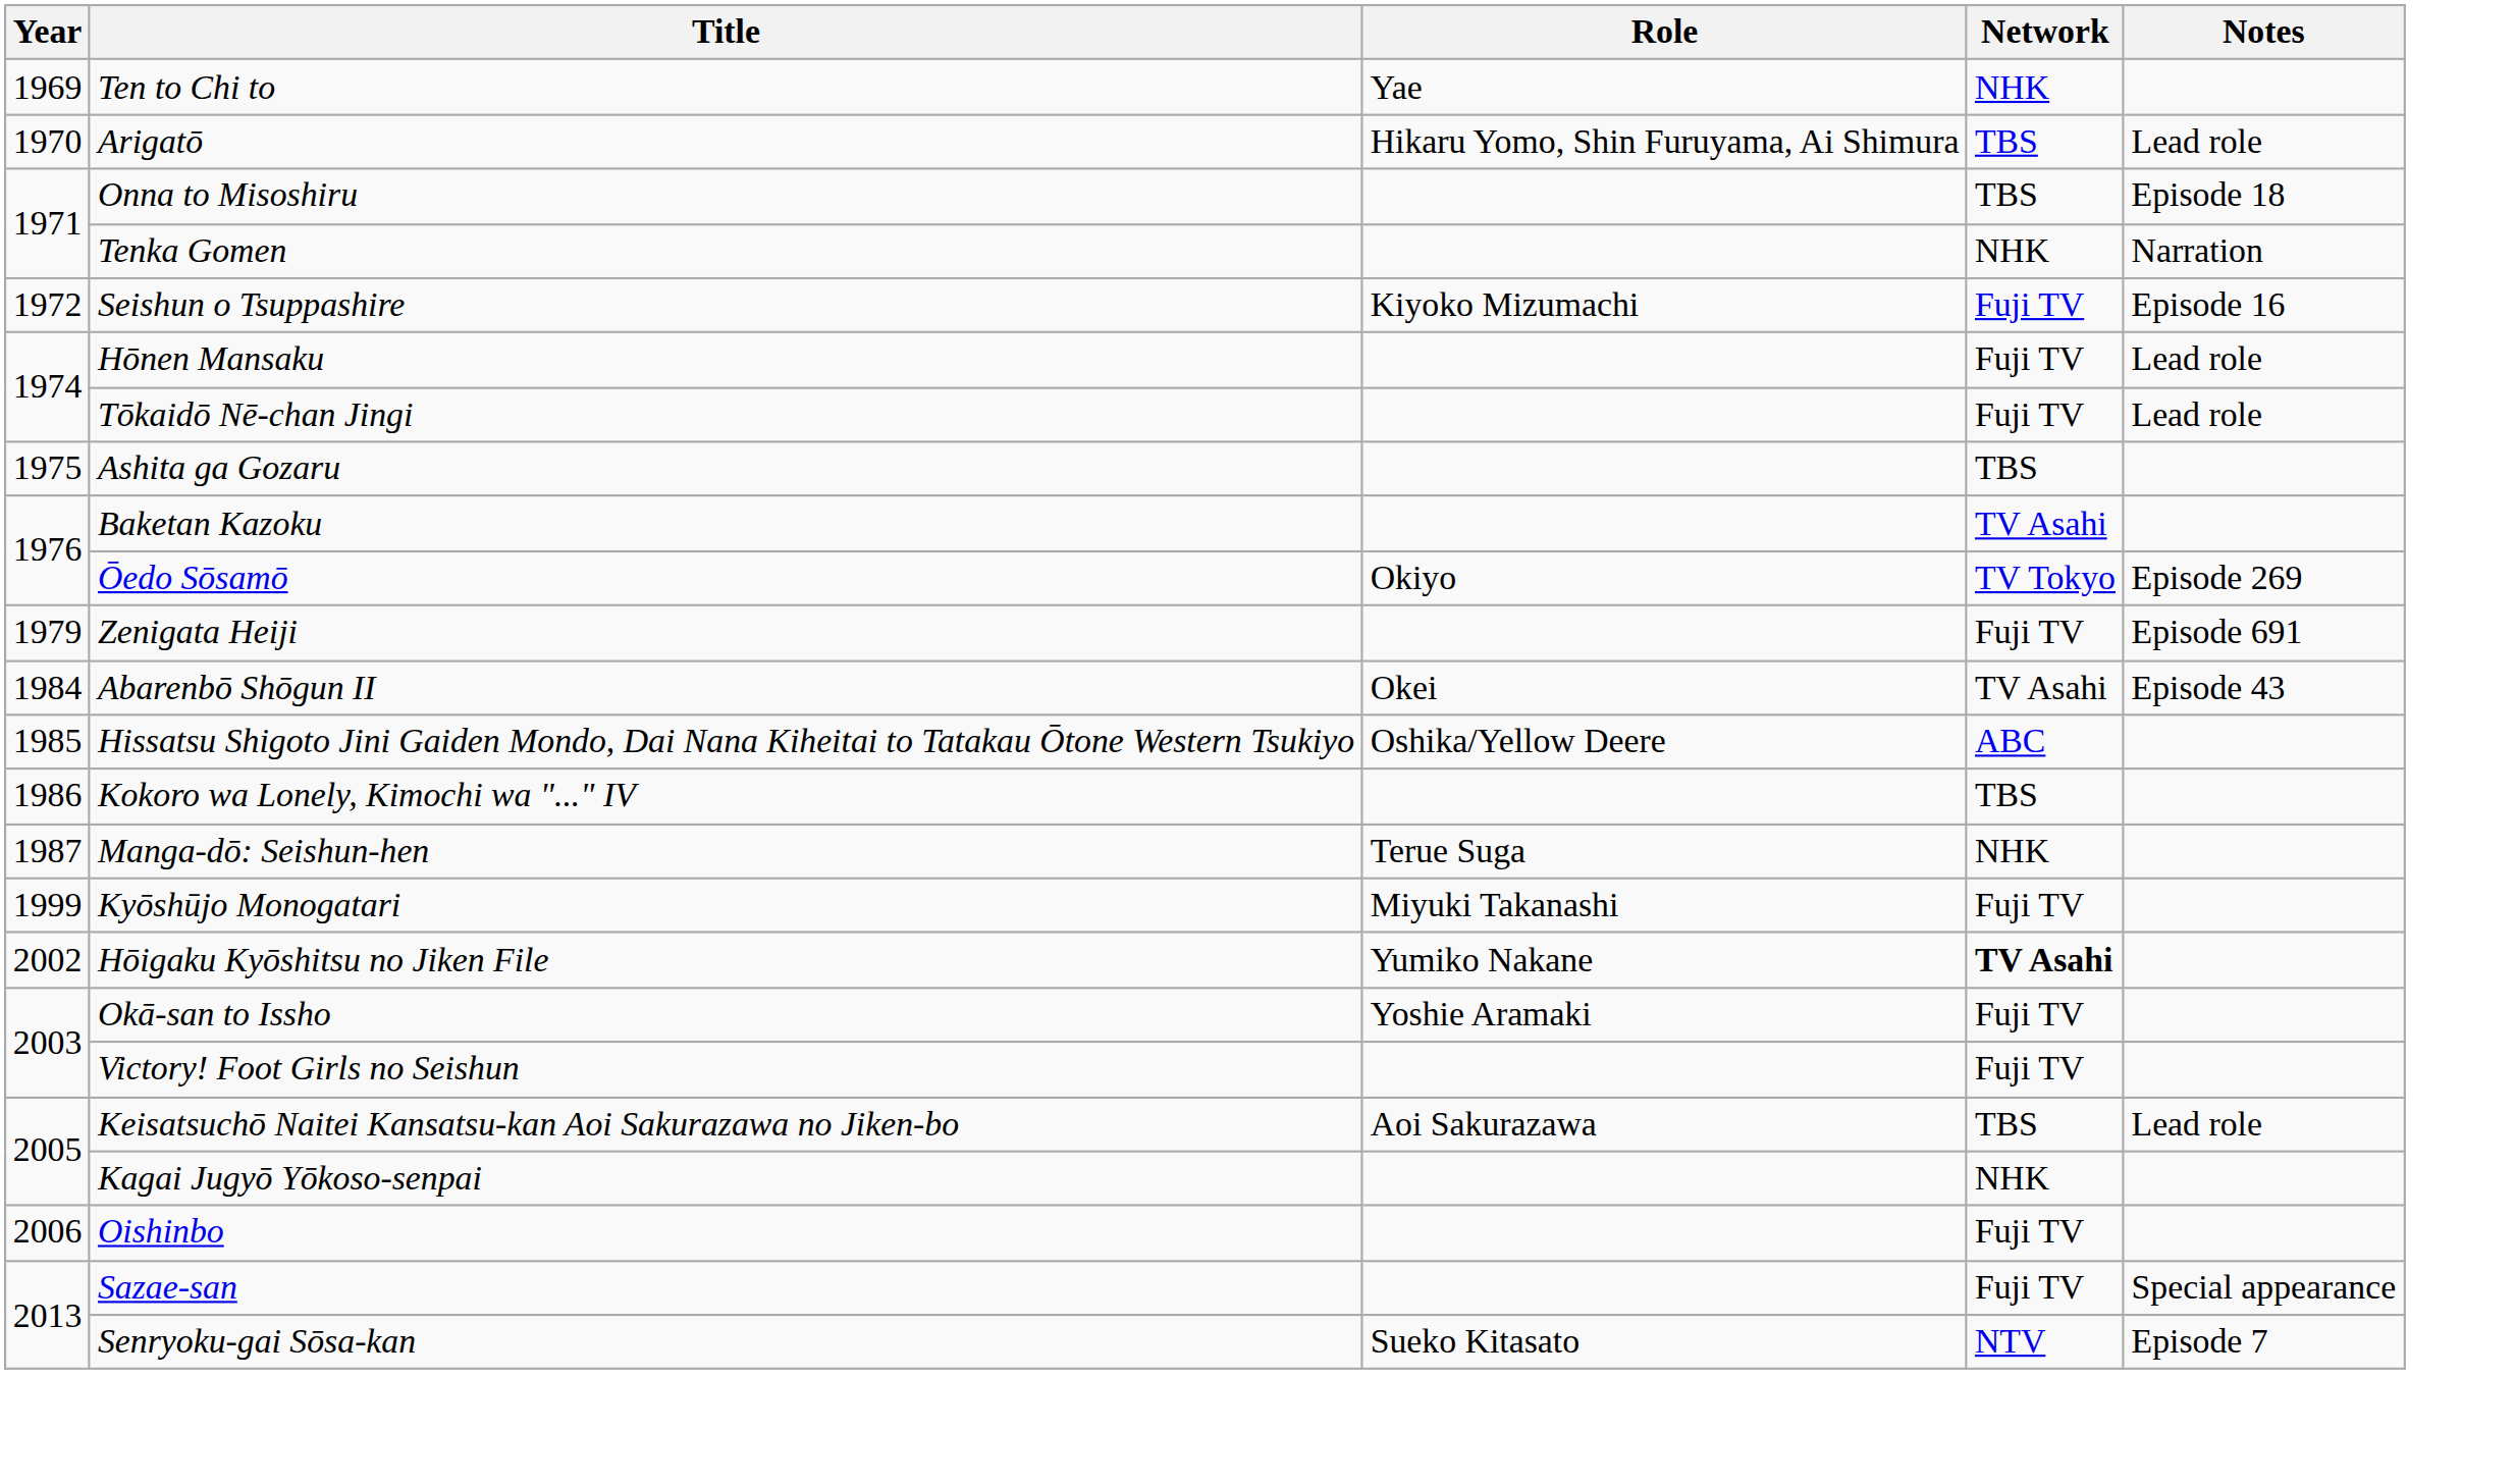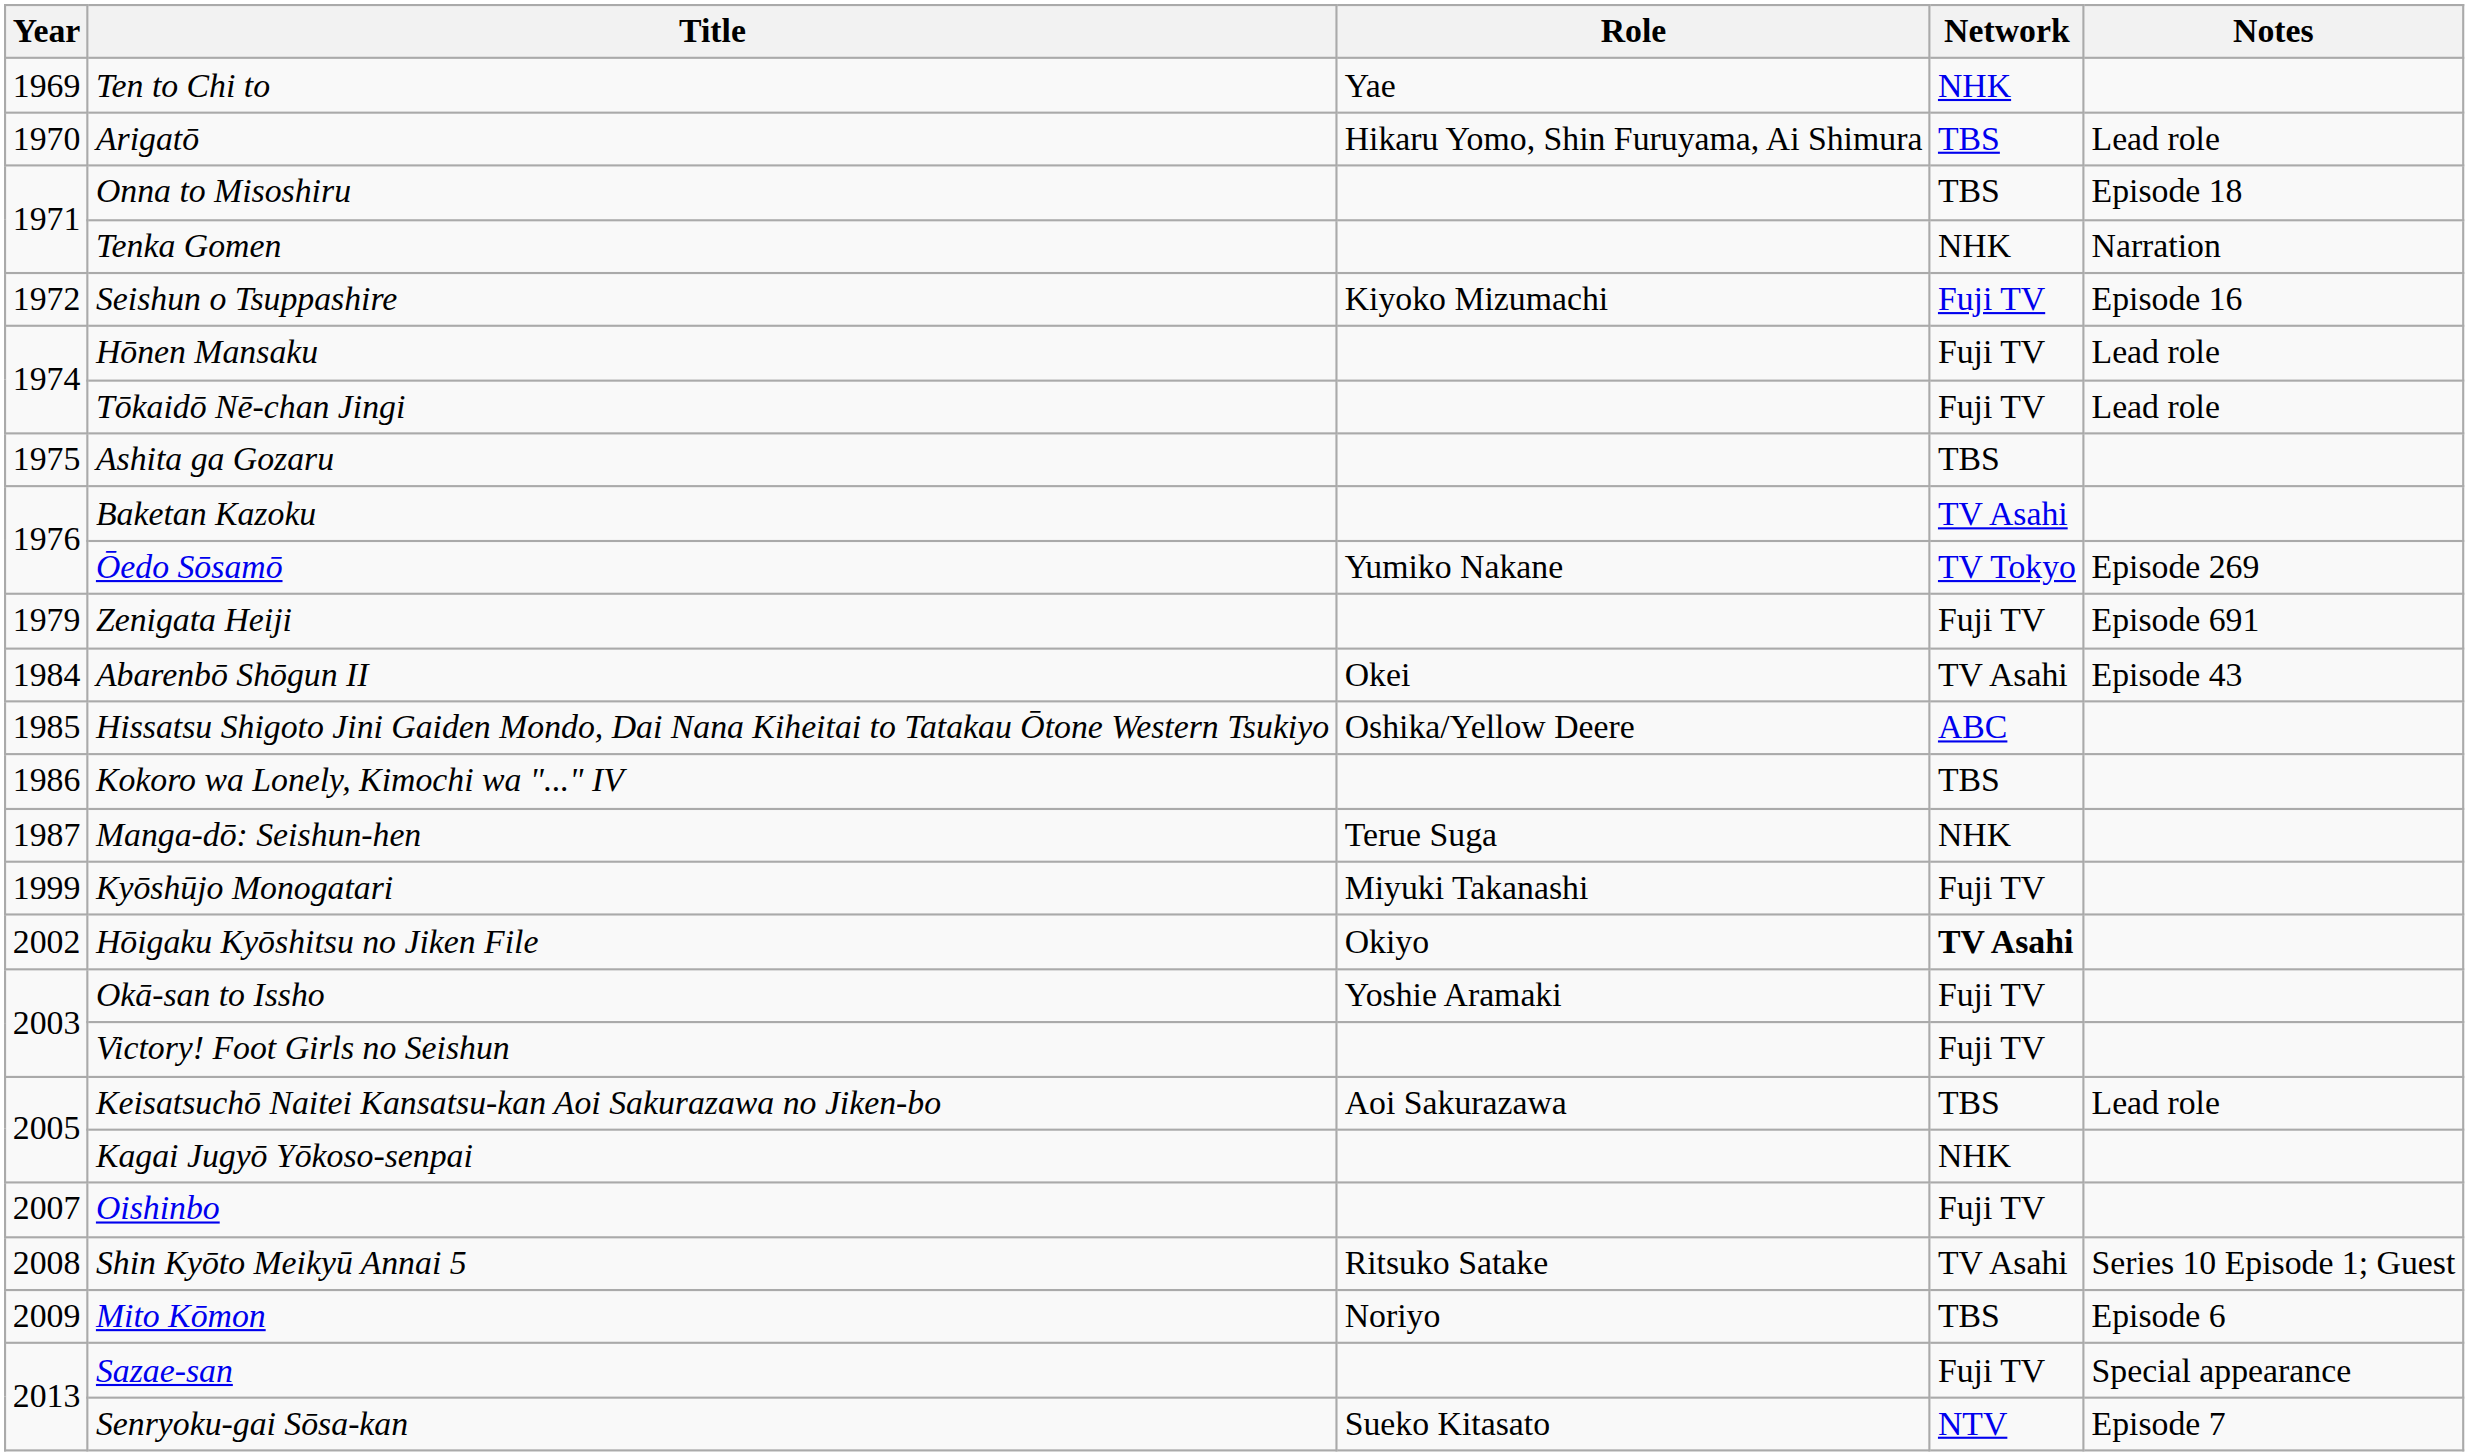 <table class="wikitable">
 <tr>
 <th>Year</th>
 <th>Title</th>
 <th>Role</th>
 <th>Network</th>
 <th>Notes</th>
 </tr>
 <tr>
 <td>1969</td>
 <td><em>Ten to Chi to</em></td>
 <td>Yae</td>
 <td><a href='#'>NHK</a></td>
 <td></td>
 </tr>
 <tr>
 <td>1970</td>
 <td><em>Arigatō</em></td>
 <td>Hikaru Yomo, Shin Furuyama, Ai Shimura</td>
 <td><a href='#'>TBS</a></td>
 <td>Lead role</td>
 </tr>
 <tr>
 <td rowspan="2">1971</td>
 <td><em>Onna to Misoshiru</em></td>
 <td></td>
 <td>TBS</td>
 <td>Episode 18</td>
 </tr>
 <tr>
 <td><em>Tenka Gomen</em></td>
 <td></td>
 <td>NHK</td>
 <td>Narration</td>
 </tr>
 <tr>
 <td>1972</td>
 <td><em>Seishun o Tsuppashire</em></td>
 <td>Kiyoko Mizumachi</td>
 <td><a href='#'>Fuji TV</a></td>
 <td>Episode 16</td>
 </tr>
 <tr>
 <td rowspan="2">1974</td>
 <td><em>Hōnen Mansaku</em></td>
 <td></td>
 <td>Fuji TV</td>
 <td>Lead role</td>
 </tr>
 <tr>
 <td><em>Tōkaidō Nē-chan Jingi</em></td>
 <td></td>
 <td>Fuji TV</td>
 <td>Lead role</td>
 </tr>
 <tr>
 <td>1975</td>
 <td><em>Ashita ga Gozaru</em></td>
 <td></td>
 <td>TBS</td>
 <td></td>
 </tr>
 <tr>
 <td rowspan="2">1976</td>
 <td><em>Baketan Kazoku</em></td>
 <td></td>
 <td><a href='#'>TV Asahi</a></td>
 <td></td>
 </tr>
 <tr>
 <td><em><a href='#'>Ōedo Sōsamō</a></em></td>
-<td>Okiyo</td>
+<td>Yumiko Nakane</td>
 <td><a href='#'>TV Tokyo</a></td>
 <td>Episode 269</td>
 </tr>
 <tr>
 <td>1979</td>
 <td><em>Zenigata Heiji</em></td>
 <td></td>
 <td>Fuji TV</td>
 <td>Episode 691</td>
 </tr>
 <tr>
 <td>1984</td>
 <td><em>Abarenbō Shōgun II</em></td>
 <td>Okei</td>
 <td>TV Asahi</td>
 <td>Episode 43</td>
 </tr>
 <tr>
 <td>1985</td>
 <td><em>Hissatsu Shigoto Jini Gaiden Mondo, Dai Nana Kiheitai to Tatakau Ōtone Western Tsukiyo</em></td>
 <td>Oshika/Yellow Deere</td>
 <td><a href='#'>ABC</a></td>
 <td></td>
 </tr>
 <tr>
 <td>1986</td>
 <td><em>Kokoro wa Lonely, Kimochi wa "..." IV</em></td>
 <td></td>
 <td>TBS</td>
 <td></td>
 </tr>
 <tr>
 <td>1987</td>
 <td><em>Manga-dō: Seishun-hen</em></td>
 <td>Terue Suga</td>
 <td>NHK</td>
 <td></td>
 </tr>
 <tr>
 <td>1999</td>
 <td><em>Kyōshūjo Monogatari</em></td>
 <td>Miyuki Takanashi</td>
 <td>Fuji TV</td>
 <td></td>
 </tr>
 <tr>
 <td>2002</td>
 <td><em>Hōigaku Kyōshitsu no Jiken File</em></td>
-<td>Yumiko Nakane</td>
+<td>Okiyo</td>
 <td><strong>TV Asahi</strong></td>
 <td></td>
 </tr>
 <tr>
 <td rowspan="2">2003</td>
 <td><em>Okā-san to Issho</em></td>
 <td>Yoshie Aramaki</td>
 <td>Fuji TV</td>
 <td></td>
 </tr>
 <tr>
 <td><em>Victory! Foot Girls no Seishun</em></td>
 <td></td>
 <td>Fuji TV</td>
 <td></td>
 </tr>
 <tr>
 <td rowspan="2">2005</td>
 <td><em>Keisatsuchō Naitei Kansatsu-kan Aoi Sakurazawa no Jiken-bo</em></td>
 <td>Aoi Sakurazawa</td>
 <td>TBS</td>
 <td>Lead role</td>
 </tr>
 <tr>
 <td><em>Kagai Jugyō Yōkoso-senpai</em></td>
 <td></td>
 <td>NHK</td>
 <td></td>
 </tr>
 <tr>
-<td>2006</td>
+<td>2007</td>
 <td><em><a href='#'>Oishinbo</a></em></td>
 <td></td>
 <td>Fuji TV</td>
 <td></td>
+</tr>
+<tr>
+<td>2008</td>
+<td><em>Shin Kyōto Meikyū Annai 5</em></td>
+<td>Ritsuko Satake</td>
+<td>TV Asahi</td>
+<td>Series 10 Episode 1; Guest</td>
+</tr>
+<tr>
+<td>2009</td>
+<td><em><a href='#'>Mito Kōmon</a></em></td>
+<td>Noriyo</td>
+<td>TBS</td>
+<td>Episode 6</td>
 </tr>
 <tr>
 <td rowspan="2">2013</td>
 <td><em><a href='#'>Sazae-san</a></em></td>
 <td></td>
 <td>Fuji TV</td>
 <td>Special appearance</td>
 </tr>
 <tr>
 <td><em>Senryoku-gai Sōsa-kan</em></td>
 <td>Sueko Kitasato</td>
 <td><a href='#'>NTV</a></td>
 <td>Episode 7</td>
 </tr>
 </table>
